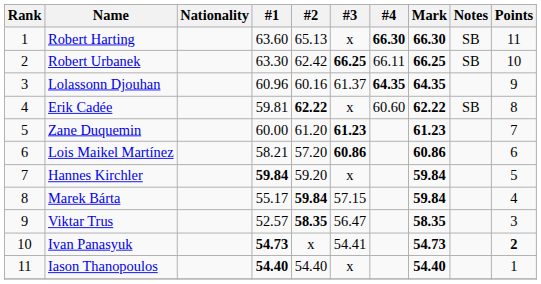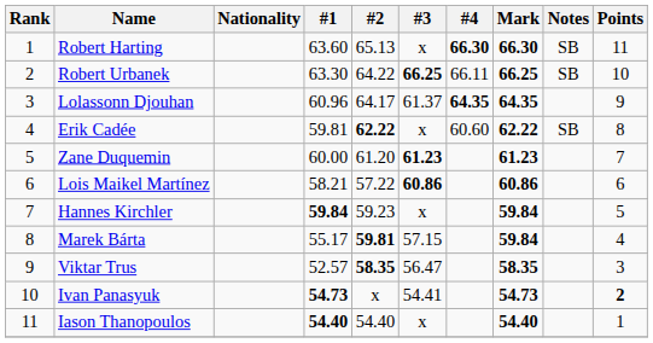 <table class="wikitable sortable" style="text-align:center">
 <tr>
 <th>Rank</th>
 <th>Name</th>
 <th>Nationality</th>
 <th>#1</th>
 <th>#2</th>
 <th>#3</th>
 <th>#4</th>
 <th>Mark</th>
 <th>Notes</th>
 <th>Points</th>
 </tr>
 <tr>
 <td>1</td>
 <td align=left><a href='#'>Robert Harting</a></td>
 <td align=left></td>
 <td>63.60</td>
 <td>65.13</td>
 <td>x</td>
 <td><strong>66.30</strong></td>
 <td><strong>66.30</strong></td>
 <td>SB</td>
 <td>11</td>
 </tr>
 <tr>
 <td>2</td>
 <td align=left><a href='#'>Robert Urbanek</a></td>
 <td align=left></td>
 <td>63.30</td>
-<td>62.42</td>
+<td>64.22</td>
 <td><strong>66.25</strong></td>
 <td>66.11</td>
 <td><strong>66.25</strong></td>
 <td>SB</td>
 <td>10</td>
 </tr>
 <tr>
 <td>3</td>
 <td align=left><a href='#'>Lolassonn Djouhan</a></td>
 <td align=left></td>
 <td>60.96</td>
-<td>60.16</td>
+<td>64.17</td>
 <td>61.37</td>
 <td><strong>64.35</strong></td>
 <td><strong>64.35</strong></td>
 <td></td>
 <td>9</td>
 </tr>
 <tr>
 <td>4</td>
 <td align=left><a href='#'>Erik Cadée</a></td>
 <td align=left></td>
 <td>59.81</td>
 <td><strong>62.22</strong></td>
 <td>x</td>
 <td>60.60</td>
 <td><strong>62.22</strong></td>
 <td>SB</td>
 <td>8</td>
 </tr>
 <tr>
 <td>5</td>
 <td align=left><a href='#'>Zane Duquemin</a></td>
 <td align=left></td>
 <td>60.00</td>
 <td>61.20</td>
 <td><strong>61.23</strong></td>
 <td></td>
 <td><strong>61.23</strong></td>
 <td></td>
 <td>7</td>
 </tr>
 <tr>
 <td>6</td>
 <td align=left><a href='#'>Lois Maikel Martínez</a></td>
 <td align=left></td>
 <td>58.21</td>
-<td>57.20</td>
+<td>57.22</td>
 <td><strong>60.86</strong></td>
 <td></td>
 <td><strong>60.86</strong></td>
 <td></td>
 <td>6</td>
 </tr>
 <tr>
 <td>7</td>
 <td align=left><a href='#'>Hannes Kirchler</a></td>
 <td align=left></td>
 <td><strong>59.84</strong></td>
-<td>59.20</td>
+<td>59.23</td>
 <td>x</td>
 <td></td>
 <td><strong>59.84</strong></td>
 <td></td>
 <td>5</td>
 </tr>
 <tr>
 <td>8</td>
 <td align=left><a href='#'>Marek Bárta</a></td>
 <td align=left></td>
 <td>55.17</td>
-<td><strong>59.84</strong></td>
+<td><strong>59.81</strong></td>
 <td>57.15</td>
 <td></td>
 <td><strong>59.84</strong></td>
 <td></td>
 <td>4</td>
 </tr>
 <tr>
 <td>9</td>
 <td align=left><a href='#'>Viktar Trus</a></td>
 <td align=left></td>
 <td>52.57</td>
 <td><strong>58.35</strong></td>
 <td>56.47</td>
 <td></td>
 <td><strong>58.35</strong></td>
 <td></td>
 <td>3</td>
 </tr>
 <tr>
 <td>10</td>
 <td align=left><a href='#'>Ivan Panasyuk</a></td>
 <td align=left></td>
 <td><strong>54.73</strong></td>
 <td>x</td>
 <td>54.41</td>
 <td></td>
 <td><strong>54.73</strong></td>
 <td></td>
 <td><strong>2</strong></td>
 </tr>
 <tr>
 <td>11</td>
 <td align=left><a href='#'>Iason Thanopoulos</a></td>
 <td align=left></td>
 <td><strong>54.40</strong></td>
 <td>54.40</td>
 <td>x</td>
 <td></td>
 <td><strong>54.40</strong></td>
 <td></td>
 <td>1</td>
 </tr>
 <tr>
 </tr>
 </table>
